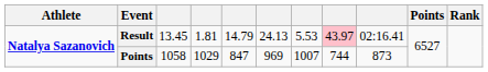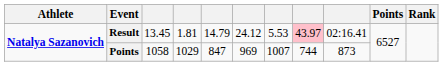 <table class=wikitable style="font-size:90%; text-align:center">
 <tr>
 <th>Athlete</th>
 <th>Event</th>
 <th></th>
 <th></th>
 <th></th>
 <th></th>
 <th></th>
 <th></th>
 <th></th>
 <th>Points</th>
 <th>Rank</th>
 </tr>
 <tr>
 <td align=left rowspan=2><strong><a href='#'>Natalya Sazanovich</a></strong></td>
 <th style=font-size:95%>Result</th>
 <td>13.45</td>
 <td>1.81</td>
 <td>14.79</td>
-<td>24.13</td>
+<td>24.12</td>
 <td>5.53</td>
 <td style="background: pink;">43.97</td>
 <td>02:16.41</td>
 <td rowspan=2>6527</td>
 <td rowspan=2></td>
 </tr>
 <tr>
 <th style=font-size:95%>Points</th>
 <td>1058</td>
 <td>1029</td>
 <td>847</td>
 <td>969</td>
 <td>1007</td>
 <td>744</td>
 <td>873</td>
 </tr>
 </table>
